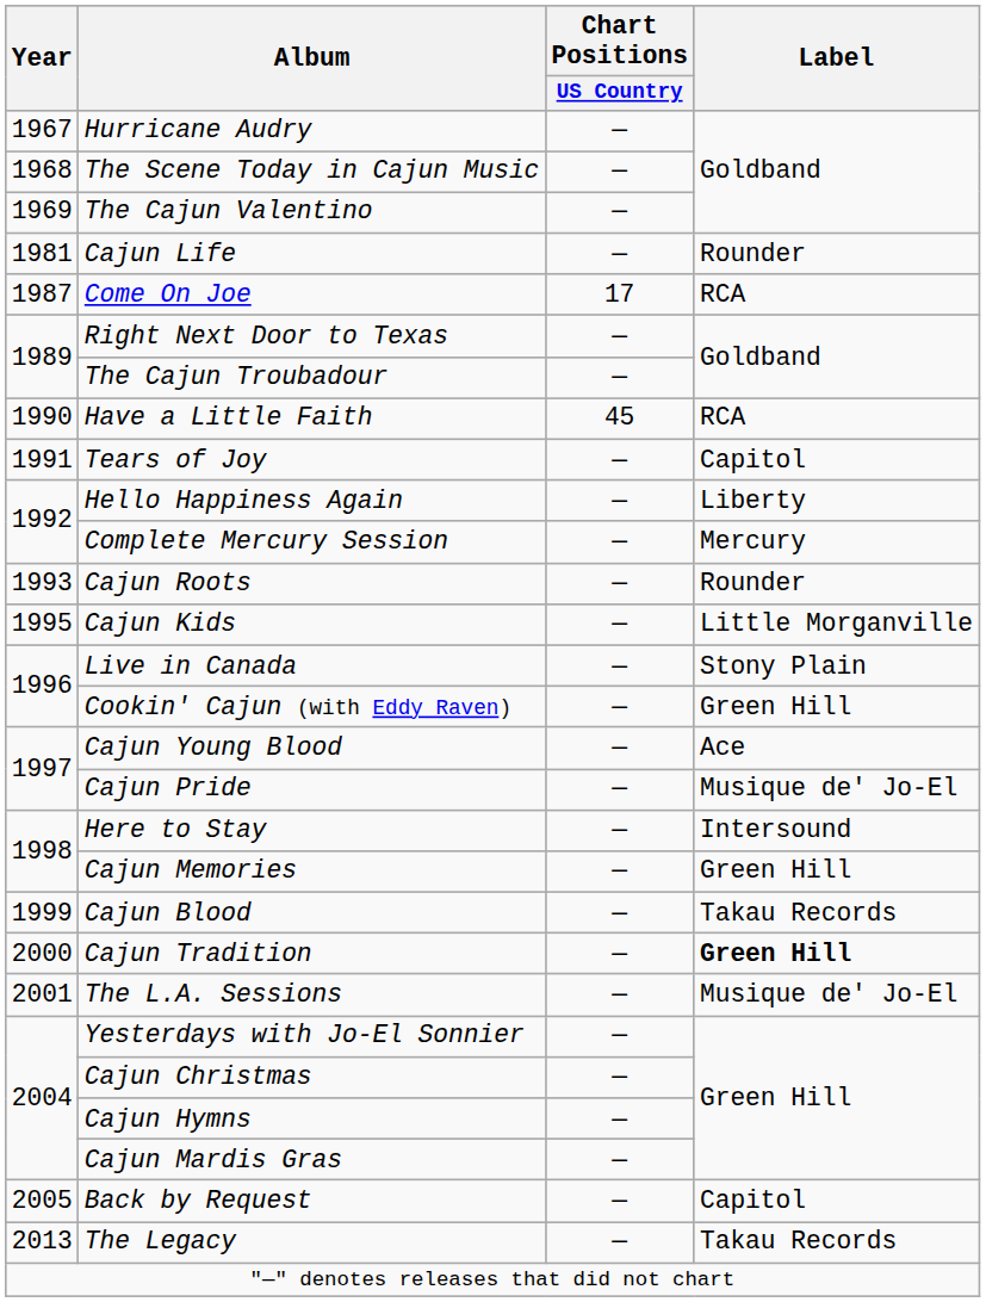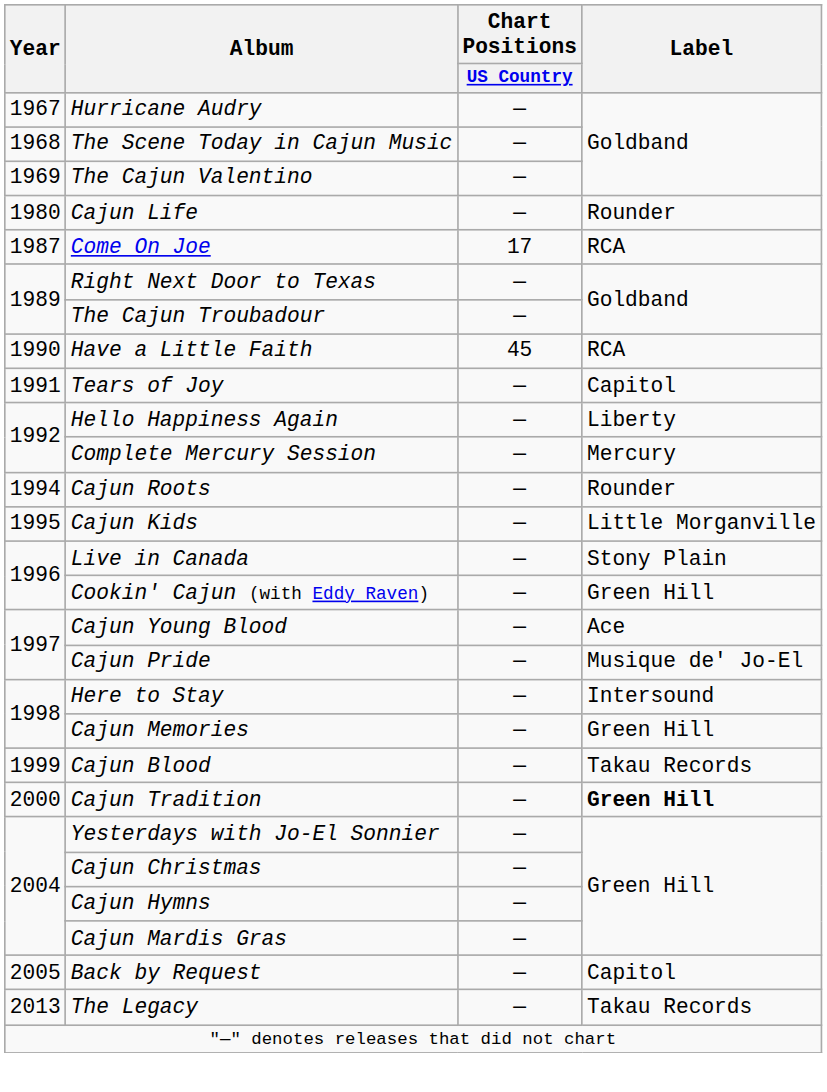 <table class="wikitable">
 <tr>
 <th rowspan="2">Year</th>
 <th rowspan="2">Album</th>
 <th>Chart Positions</th>
 <th rowspan="2">Label</th>
 </tr>
 <tr style="font-size:smaller;">
 <th width="65"><a href='#'>US Country</a></th>
 </tr>
 <tr>
 <td>1967</td>
 <td><em>Hurricane Audry</em></td>
 <td align="center">—</td>
 <td rowspan="3">Goldband</td>
 </tr>
 <tr>
 <td>1968</td>
 <td><em>The Scene Today in Cajun Music</em></td>
 <td align="center">—</td>
 </tr>
 <tr>
 <td>1969</td>
 <td><em>The Cajun Valentino</em></td>
 <td align="center">—</td>
 </tr>
 <tr>
-<td>1981</td>
+<td>1980</td>
 <td><em>Cajun Life</em></td>
 <td align="center">—</td>
 <td>Rounder</td>
 </tr>
 <tr>
 <td>1987</td>
 <td><em><a href='#'>Come On Joe</a></em></td>
 <td align="center">17</td>
 <td>RCA</td>
 </tr>
 <tr>
 <td rowspan="2">1989</td>
 <td><em>Right Next Door to Texas</em></td>
 <td align="center">—</td>
 <td rowspan="2">Goldband</td>
 </tr>
 <tr>
 <td><em>The Cajun Troubadour</em></td>
 <td align="center">—</td>
 </tr>
 <tr>
 <td>1990</td>
 <td><em>Have a Little Faith</em></td>
 <td align="center">45</td>
 <td>RCA</td>
 </tr>
 <tr>
 <td>1991</td>
 <td><em>Tears of Joy</em></td>
 <td align="center">—</td>
 <td>Capitol</td>
 </tr>
 <tr>
 <td rowspan="2">1992</td>
 <td><em>Hello Happiness Again</em></td>
 <td align="center">—</td>
 <td>Liberty</td>
 </tr>
 <tr>
 <td><em>Complete Mercury Session</em></td>
 <td align="center">—</td>
 <td>Mercury</td>
 </tr>
 <tr>
-<td>1993</td>
+<td>1994</td>
 <td><em>Cajun Roots</em></td>
 <td align="center">—</td>
 <td>Rounder</td>
 </tr>
 <tr>
 <td>1995</td>
 <td><em>Cajun Kids</em></td>
 <td align="center">—</td>
 <td>Little Morganville</td>
 </tr>
 <tr>
 <td rowspan="2">1996</td>
 <td><em>Live in Canada</em></td>
 <td align="center">—</td>
 <td>Stony Plain</td>
 </tr>
 <tr>
 <td><em>Cookin' Cajun</em> <small>(with <a href='#'>Eddy Raven</a>)</small></td>
 <td align="center">—</td>
 <td>Green Hill</td>
 </tr>
 <tr>
 <td rowspan="2">1997</td>
 <td><em>Cajun Young Blood</em></td>
 <td align="center">—</td>
 <td>Ace</td>
 </tr>
 <tr>
 <td><em>Cajun Pride</em></td>
 <td align="center">—</td>
 <td>Musique de' Jo-El</td>
 </tr>
 <tr>
 <td rowspan="2">1998</td>
 <td><em>Here to Stay</em></td>
 <td align="center">—</td>
 <td>Intersound</td>
 </tr>
 <tr>
 <td><em>Cajun Memories</em></td>
 <td align="center">—</td>
 <td>Green Hill</td>
 </tr>
 <tr>
 <td>1999</td>
 <td><em>Cajun Blood</em></td>
 <td align="center">—</td>
 <td>Takau Records</td>
 </tr>
 <tr>
 <td>2000</td>
 <td><em>Cajun Tradition</em></td>
 <td align="center">—</td>
 <td><strong>Green Hill</strong></td>
 </tr>
 <tr>
-<td>2001</td>
-<td><em>The L.A. Sessions</em></td>
-<td align="center">—</td>
-<td>Musique de' Jo-El</td>
-</tr>
-<tr>
 <td rowspan="4">2004</td>
 <td><em>Yesterdays with Jo-El Sonnier</em></td>
 <td align="center">—</td>
 <td rowspan="4">Green Hill</td>
 </tr>
 <tr>
 <td><em>Cajun Christmas</em></td>
 <td align="center">—</td>
 </tr>
 <tr>
 <td><em>Cajun Hymns</em></td>
 <td align="center">—</td>
 </tr>
 <tr>
 <td><em>Cajun Mardis Gras</em></td>
 <td align="center">—</td>
 </tr>
 <tr>
 <td>2005</td>
 <td><em>Back by Request</em></td>
 <td align="center">—</td>
 <td>Capitol</td>
 </tr>
 <tr>
 <td>2013</td>
 <td><em>The Legacy</em></td>
 <td align="center">—</td>
 <td>Takau Records</td>
 </tr>
 <tr>
 <td align="center" colspan="4" style="font-size:8pt">"—" denotes releases that did not chart</td>
 </tr>
 </table>
